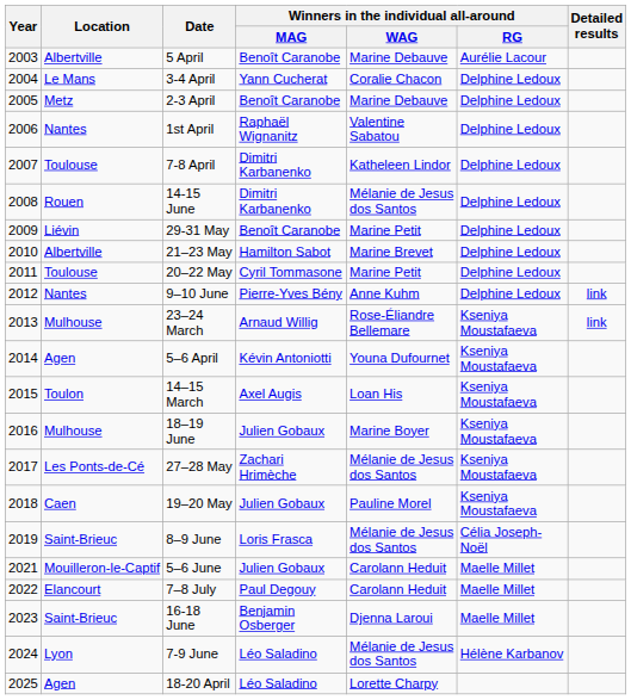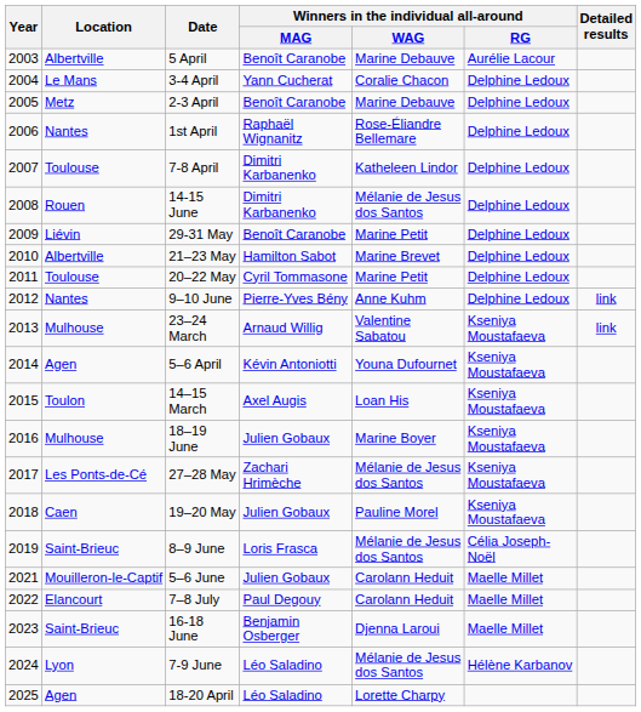 <table class="wikitable">
 <tr>
 <th scope=col rowspan=2>Year</th>
 <th scope=col rowspan=2>Location</th>
 <th scope=col rowspan=2 width=80px>Date</th>
 <th scope=col colspan=3>Winners in the individual all-around</th>
 <th scope=col rowspan=2>Detailed<br>results</th>
 </tr>
 <tr>
 <th scope=col align=center width=125px><a href='#'>MAG</a></th>
 <th scope=col align=center width=125px><a href='#'>WAG</a></th>
 <th scope=col align=center width=125px><a href='#'>RG</a></th>
 </tr>
 <tr>
 <td style="text-align:center">2003</td>
 <td><a href='#'>Albertville</a></td>
 <td>5 April</td>
 <td><a href='#'>Benoît Caranobe</a></td>
 <td><a href='#'>Marine Debauve</a></td>
 <td><a href='#'>Aurélie Lacour</a></td>
 <td align="center"></td>
 </tr>
 <tr>
 <td style="text-align:center">2004</td>
 <td><a href='#'>Le Mans</a></td>
 <td>3-4 April</td>
 <td><a href='#'>Yann Cucherat</a></td>
 <td><a href='#'>Coralie Chacon</a></td>
 <td><a href='#'>Delphine Ledoux</a></td>
 <td align="center"></td>
 </tr>
 <tr>
 <td style="text-align:center">2005</td>
 <td><a href='#'>Metz</a></td>
 <td>2-3 April</td>
 <td><a href='#'>Benoît Caranobe</a></td>
 <td><a href='#'>Marine Debauve</a></td>
 <td><a href='#'>Delphine Ledoux</a></td>
 <td align="center"></td>
 </tr>
 <tr>
 <td style="text-align:center">2006</td>
 <td><a href='#'>Nantes</a></td>
 <td>1st April</td>
 <td><a href='#'>Raphaël Wignanitz</a></td>
-<td><a href='#'>Valentine Sabatou</a></td>
+<td><a href='#'>Rose-Éliandre Bellemare</a></td>
 <td><a href='#'>Delphine Ledoux</a></td>
 <td align="center"></td>
 </tr>
 <tr>
 <td style="text-align:center">2007</td>
 <td><a href='#'>Toulouse</a></td>
 <td>7-8 April</td>
 <td><a href='#'>Dimitri Karbanenko</a></td>
 <td><a href='#'>Katheleen Lindor</a></td>
 <td><a href='#'>Delphine Ledoux</a></td>
 <td align="center"></td>
 </tr>
 <tr>
 <td style="text-align:center">2008</td>
 <td><a href='#'>Rouen</a></td>
 <td>14-15 June</td>
 <td><a href='#'>Dimitri Karbanenko</a></td>
 <td><a href='#'>Mélanie de Jesus dos Santos</a></td>
 <td><a href='#'>Delphine Ledoux</a></td>
 <td align="center"></td>
 </tr>
 <tr>
 <td style="text-align:center">2009</td>
 <td><a href='#'>Liévin</a></td>
 <td>29-31 May</td>
 <td><a href='#'>Benoît Caranobe</a></td>
 <td><a href='#'>Marine Petit</a></td>
 <td><a href='#'>Delphine Ledoux</a></td>
 <td align="center"></td>
 </tr>
 <tr>
 <td style="text-align:center">2010</td>
 <td><a href='#'>Albertville</a></td>
 <td>21–23 May</td>
 <td><a href='#'>Hamilton Sabot</a></td>
 <td><a href='#'>Marine Brevet</a></td>
 <td><a href='#'>Delphine Ledoux</a></td>
 <td align="center"></td>
 </tr>
 <tr>
 <td style="text-align:center">2011</td>
 <td><a href='#'>Toulouse</a></td>
 <td>20–22 May</td>
 <td><a href='#'>Cyril Tommasone</a></td>
 <td><a href='#'>Marine Petit</a></td>
 <td><a href='#'>Delphine Ledoux</a></td>
 <td align="center"></td>
 </tr>
 <tr>
 <td style="text-align:center">2012</td>
 <td><a href='#'>Nantes</a></td>
 <td>9–10 June</td>
 <td><a href='#'>Pierre-Yves Bény</a></td>
 <td><a href='#'>Anne Kuhm</a></td>
 <td><a href='#'>Delphine Ledoux</a></td>
 <td align="center"><a href='#'>link</a></td>
 </tr>
 <tr>
 <td style="text-align:center">2013</td>
 <td><a href='#'>Mulhouse</a></td>
 <td>23–24 March</td>
 <td><a href='#'>Arnaud Willig</a></td>
-<td><a href='#'>Rose-Éliandre Bellemare</a></td>
+<td><a href='#'>Valentine Sabatou</a></td>
 <td><a href='#'>Kseniya Moustafaeva</a></td>
 <td align="center"><a href='#'>link</a></td>
 </tr>
 <tr>
 <td style="text-align:center">2014</td>
 <td><a href='#'>Agen</a></td>
 <td>5–6 April</td>
 <td><a href='#'>Kévin Antoniotti</a></td>
 <td><a href='#'>Youna Dufournet</a></td>
 <td><a href='#'>Kseniya Moustafaeva</a></td>
 <td></td>
 </tr>
 <tr>
 <td style="text-align:center">2015</td>
 <td><a href='#'>Toulon</a></td>
 <td>14–15 March</td>
 <td><a href='#'>Axel Augis</a></td>
 <td><a href='#'>Loan His</a></td>
 <td><a href='#'>Kseniya Moustafaeva</a></td>
 <td></td>
 </tr>
 <tr>
 <td style="text-align:center">2016</td>
 <td><a href='#'>Mulhouse</a></td>
 <td>18–19 June</td>
 <td><a href='#'>Julien Gobaux</a></td>
 <td><a href='#'>Marine Boyer</a></td>
 <td><a href='#'>Kseniya Moustafaeva</a></td>
 <td></td>
 </tr>
 <tr>
 <td style="text-align:center">2017</td>
 <td><a href='#'>Les Ponts-de-Cé</a></td>
 <td>27–28 May</td>
 <td><a href='#'>Zachari Hrimèche</a></td>
 <td><a href='#'>Mélanie de Jesus dos Santos</a></td>
 <td><a href='#'>Kseniya Moustafaeva</a></td>
 <td></td>
 </tr>
 <tr>
 <td style="text-align:center">2018</td>
 <td><a href='#'>Caen</a></td>
 <td>19–20 May</td>
 <td><a href='#'>Julien Gobaux</a></td>
 <td><a href='#'>Pauline Morel</a></td>
 <td><a href='#'>Kseniya Moustafaeva</a></td>
 <td></td>
 </tr>
 <tr>
 <td style="text-align:center">2019</td>
 <td><a href='#'>Saint-Brieuc</a></td>
 <td>8–9 June</td>
 <td><a href='#'>Loris Frasca</a></td>
 <td><a href='#'>Mélanie de Jesus dos Santos</a></td>
 <td><a href='#'>Célia Joseph-Noël</a></td>
 <td></td>
 </tr>
 <tr>
 <td style="text-align:center">2021</td>
 <td><a href='#'>Mouilleron-le-Captif</a></td>
 <td>5–6 June</td>
 <td><a href='#'>Julien Gobaux</a></td>
 <td><a href='#'>Carolann Heduit</a></td>
 <td><a href='#'>Maelle Millet</a></td>
 <td></td>
 </tr>
 <tr>
 <td style="text-align:center">2022</td>
 <td><a href='#'>Elancourt</a></td>
 <td>7–8 July</td>
 <td><a href='#'>Paul Degouy</a></td>
 <td><a href='#'>Carolann Heduit</a></td>
 <td><a href='#'>Maelle Millet</a></td>
 <td align="center"></td>
 </tr>
 <tr>
 <td style="text-align:center">2023</td>
 <td><a href='#'>Saint-Brieuc</a></td>
 <td>16-18 June</td>
 <td><a href='#'>Benjamin Osberger</a></td>
 <td><a href='#'>Djenna Laroui</a></td>
 <td><a href='#'>Maelle Millet</a></td>
 <td align="center"></td>
 </tr>
 <tr>
 <td style="text-align:center">2024</td>
 <td><a href='#'>Lyon</a></td>
 <td>7-9 June</td>
 <td><a href='#'>Léo Saladino</a></td>
 <td><a href='#'>Mélanie de Jesus dos Santos</a></td>
 <td><a href='#'>Hélène Karbanov</a></td>
 <td align="center"></td>
 </tr>
 <tr>
 <td style="text-align:center">2025</td>
 <td><a href='#'>Agen</a></td>
 <td>18-20 April</td>
 <td><a href='#'>Léo Saladino</a></td>
 <td><a href='#'>Lorette Charpy</a></td>
 <td></td>
 <td align="center"></td>
 </tr>
 </table>
